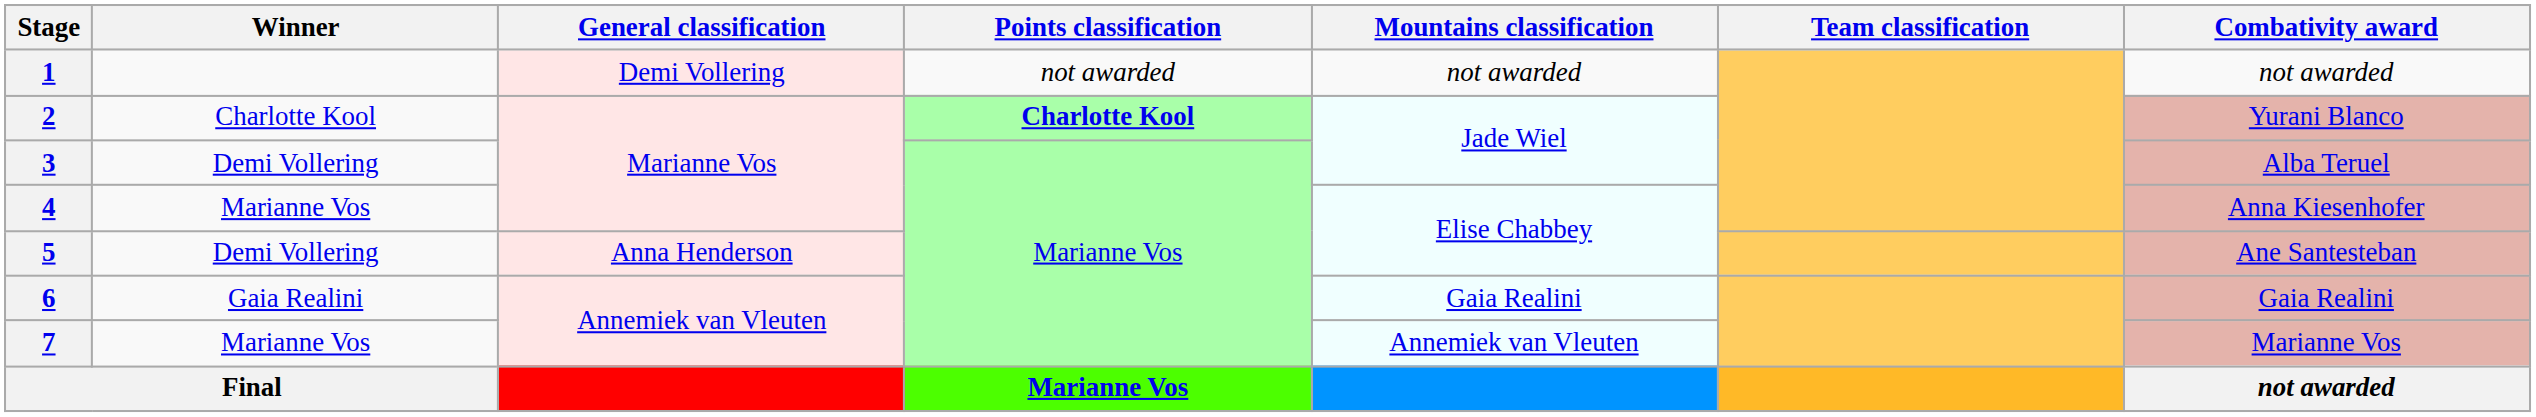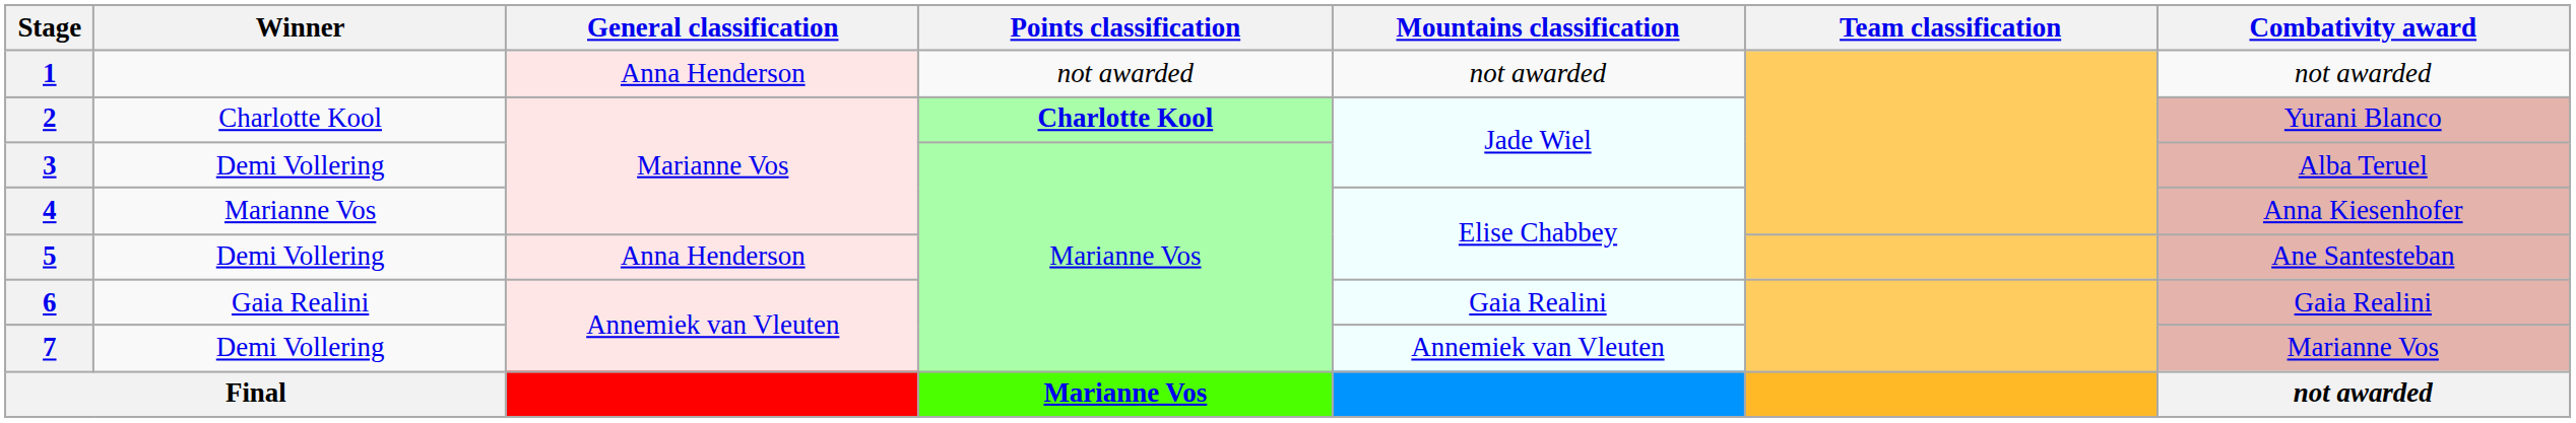 <table class="wikitable" style="text-align: center; font-size:smaller;">
 <tr style="background-color: #efefef;">
 <th scope="col" width="2%">Stage</th>
 <th scope="col" width="13%">Winner</th>
 <th scope="col" width="13%"><a href='#'>General classification</a><br></th>
 <th scope="col" width="13%"><a href='#'>Points classification</a><br></th>
 <th scope="col" width="13%"><a href='#'>Mountains classification</a><br></th>
 <th scope="col" width="13%"><a href='#'>Team classification</a><br></th>
 <th scope="col" width="13%"><a href='#'>Combativity award</a><br></th>
 </tr>
 <tr>
 <th><a href='#'>1</a></th>
 <td></td>
-<td style="background:#FFE6E6;"><a href='#'>Demi Vollering</a></td>
+<td style="background:#FFE6E6;"><a href='#'>Anna Henderson</a></td>
 <td><em>not awarded</em></td>
 <td><em>not awarded</em></td>
 <td style="background:#FFCD5F;" rowspan=4></td>
 <td><em>not awarded</em></td>
 </tr>
 <tr>
 <th><a href='#'>2</a></th>
 <td><a href='#'>Charlotte Kool</a></td>
 <td style="background:#FFE6E6;" rowspan=3><a href='#'>Marianne Vos</a></td>
 <td style="background:#A9FFA9;"><strong><a href='#'>Charlotte Kool</a></strong></td>
 <td style="background:azure;" rowspan=2><a href='#'>Jade Wiel</a></td>
 <td style="background:#E4B3AB;"><a href='#'>Yurani Blanco</a></td>
 </tr>
 <tr>
 <th><a href='#'>3</a></th>
 <td><a href='#'>Demi Vollering</a></td>
 <td style="background:#A9FFA9;" rowspan=5><a href='#'>Marianne Vos</a></td>
 <td style="background:#E4B3AB;"><a href='#'>Alba Teruel</a></td>
 </tr>
 <tr>
 <th><a href='#'>4</a></th>
 <td><a href='#'>Marianne Vos</a></td>
 <td style="background:azure;" rowspan=2><a href='#'>Elise Chabbey</a></td>
 <td style="background:#E4B3AB;"><a href='#'>Anna Kiesenhofer</a></td>
 </tr>
 <tr>
 <th><a href='#'>5</a></th>
 <td><a href='#'>Demi Vollering</a></td>
 <td style="background:#FFE6E6;"><a href='#'>Anna Henderson</a></td>
 <td style="background:#FFCD5F;"></td>
 <td style="background:#E4B3AB;"><a href='#'>Ane Santesteban</a></td>
 </tr>
 <tr>
 <th><a href='#'>6</a></th>
 <td><a href='#'>Gaia Realini</a></td>
 <td style="background:#FFE6E6;" rowspan=2><a href='#'>Annemiek van Vleuten</a></td>
 <td style="background:azure;"><a href='#'>Gaia Realini</a></td>
 <td style="background:#FFCD5F;" rowspan=2></td>
 <td style="background:#E4B3AB;"><a href='#'>Gaia Realini</a></td>
 </tr>
 <tr>
 <th><a href='#'>7</a></th>
-<td><a href='#'>Marianne Vos</a></td>
+<td><a href='#'>Demi Vollering</a></td>
 <td style="background:azure;"><a href='#'>Annemiek van Vleuten</a></td>
 <td style="background:#E4B3AB;"><a href='#'>Marianne Vos</a></td>
 </tr>
 <tr>
 <th colspan="2">Final</th>
 <th style="background:#f00;"></th>
 <th style="background:#4CFF00;"><a href='#'>Marianne Vos</a></th>
 <th style="background:#0094FF;"></th>
 <th style="background:#FFB927;"></th>
 <th><em>not awarded</em></th>
 </tr>
 </table>
